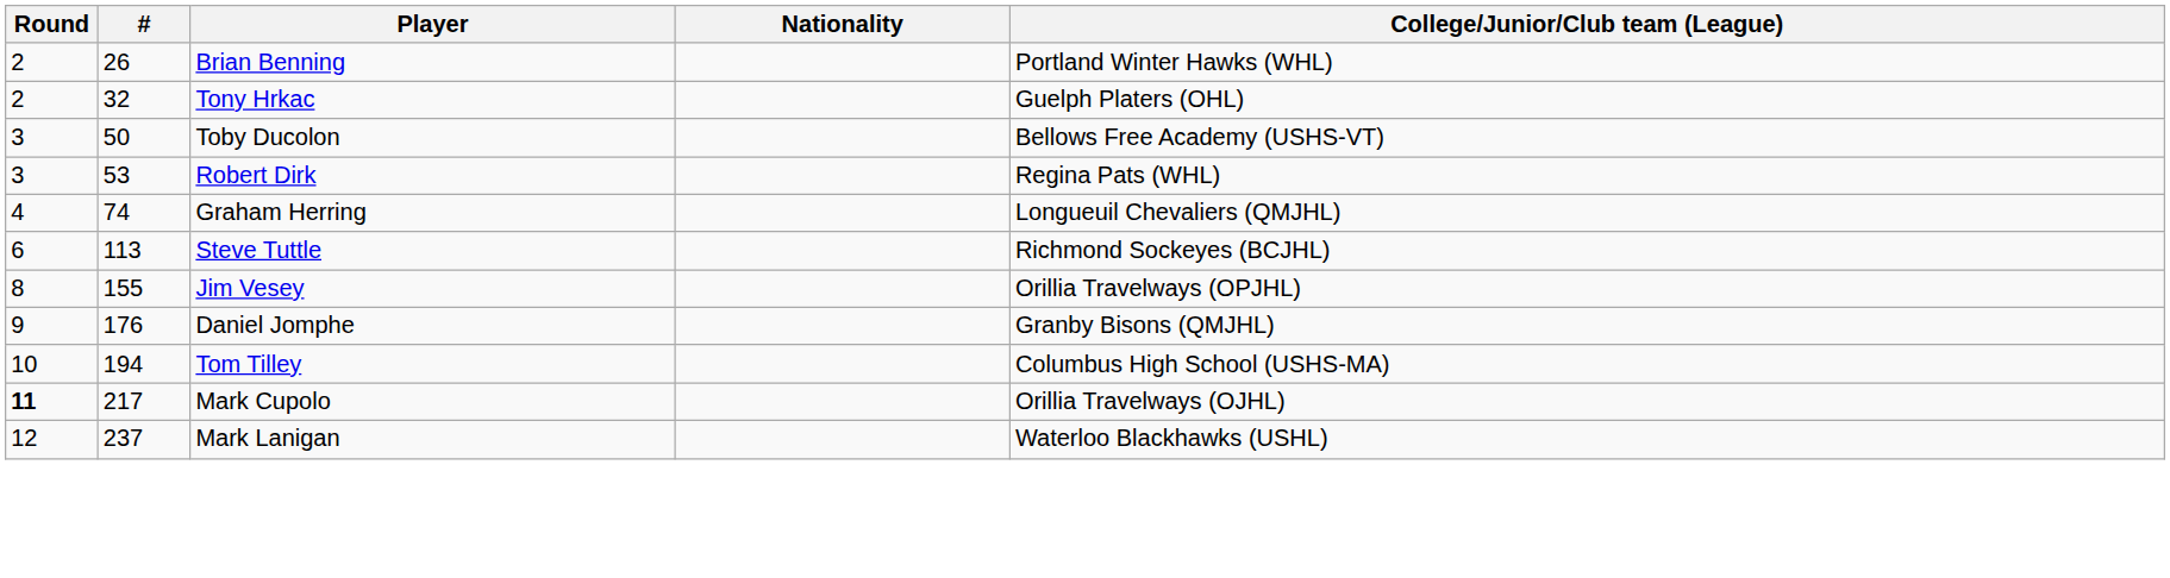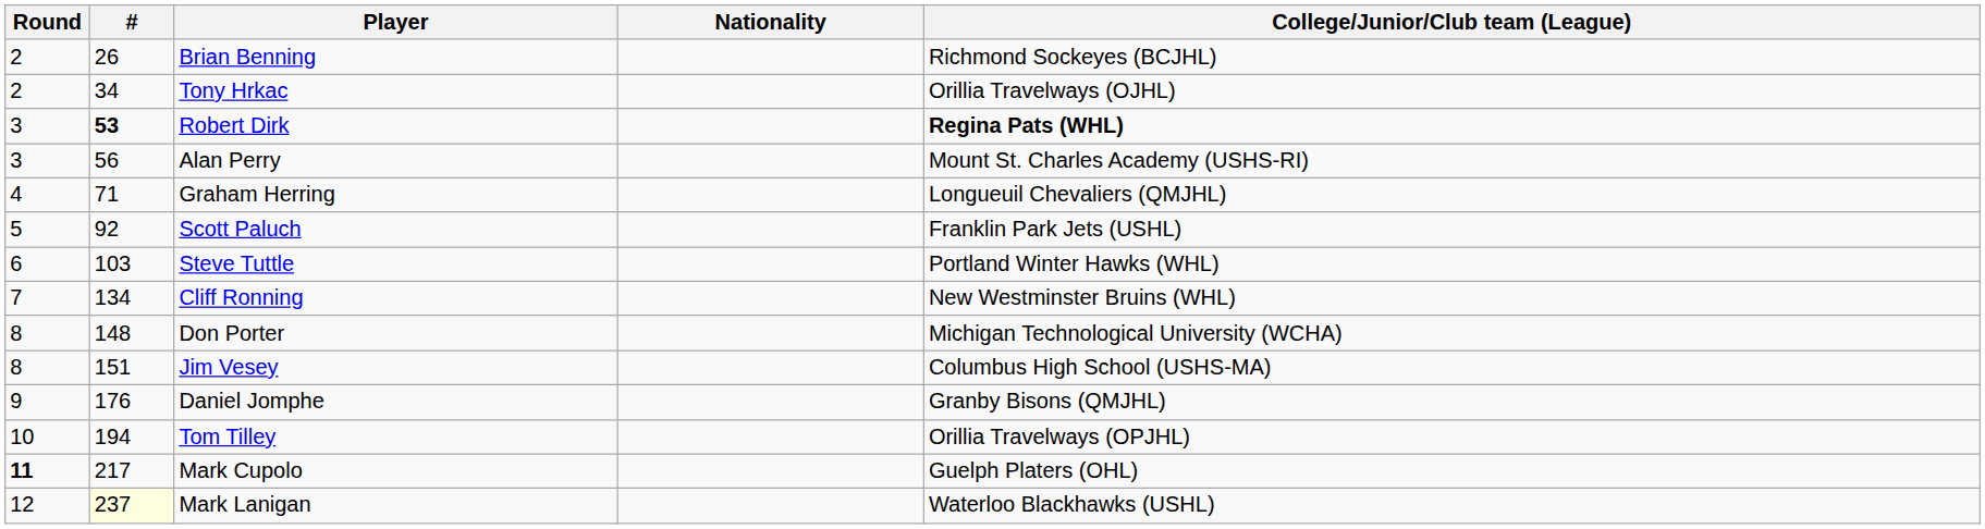 <table class="wikitable">
 <tr align="center">
 <th bgcolor="#DDDDFF" width="4.0%">Round</th>
 <th bgcolor="#DDDDFF" width="4.0%">#</th>
 <th bgcolor="#DDDDFF" width="21.0%">Player</th>
 <th bgcolor="#DDDDFF" width="14.5%">Nationality</th>
 <th bgcolor="#DDDDFF" width="50.0%">College/Junior/Club team (League)</th>
 </tr>
 <tr>
 <td>2</td>
 <td>26</td>
 <td><a href='#'>Brian Benning</a></td>
 <td></td>
-<td>Portland Winter Hawks (WHL)</td>
+<td>Richmond Sockeyes (BCJHL)</td>
 </tr>
 <tr>
 <td>2</td>
-<td>32</td>
+<td>34</td>
 <td><a href='#'>Tony Hrkac</a></td>
 <td></td>
-<td>Guelph Platers (OHL)</td>
+<td>Orillia Travelways (OJHL)</td>
 </tr>
 <tr>
 <td>3</td>
-<td>50</td>
-<td>Toby Ducolon</td>
+<td><strong>53</strong></td>
+<td><a href='#'>Robert Dirk</a></td>
 <td></td>
-<td>Bellows Free Academy (USHS-VT)</td>
+<td><strong>Regina Pats (WHL)</strong></td>
 </tr>
 <tr>
 <td>3</td>
-<td>53</td>
-<td><a href='#'>Robert Dirk</a></td>
+<td>56</td>
+<td>Alan Perry</td>
 <td></td>
-<td>Regina Pats (WHL)</td>
+<td>Mount St. Charles Academy (USHS-RI)</td>
 </tr>
 <tr>
 <td>4</td>
-<td>74</td>
+<td>71</td>
 <td>Graham Herring</td>
 <td></td>
 <td>Longueuil Chevaliers (QMJHL)</td>
 </tr>
 <tr>
+<td>5</td>
+<td>92</td>
+<td><a href='#'>Scott Paluch</a></td>
+<td></td>
+<td>Franklin Park Jets (USHL)</td>
+</tr>
+<tr>
 <td>6</td>
-<td>113</td>
+<td>103</td>
 <td><a href='#'>Steve Tuttle</a></td>
 <td></td>
-<td>Richmond Sockeyes (BCJHL)</td>
+<td>Portland Winter Hawks (WHL)</td>
+</tr>
+<tr>
+<td>7</td>
+<td>134</td>
+<td><a href='#'>Cliff Ronning</a></td>
+<td></td>
+<td>New Westminster Bruins (WHL)</td>
 </tr>
 <tr>
 <td>8</td>
-<td>155</td>
+<td>148</td>
+<td>Don Porter</td>
+<td></td>
+<td>Michigan Technological University (WCHA)</td>
+</tr>
+<tr>
+<td>8</td>
+<td>151</td>
 <td><a href='#'>Jim Vesey</a></td>
 <td></td>
-<td>Orillia Travelways (OPJHL)</td>
+<td>Columbus High School (USHS-MA)</td>
 </tr>
 <tr>
 <td>9</td>
 <td>176</td>
 <td>Daniel Jomphe</td>
 <td></td>
 <td>Granby Bisons (QMJHL)</td>
 </tr>
 <tr>
 <td>10</td>
 <td>194</td>
 <td><a href='#'>Tom Tilley</a></td>
 <td></td>
-<td>Columbus High School (USHS-MA)</td>
+<td>Orillia Travelways (OPJHL)</td>
 </tr>
 <tr>
 <td><strong>11</strong></td>
 <td>217</td>
 <td>Mark Cupolo</td>
 <td></td>
-<td>Orillia Travelways (OJHL)</td>
+<td>Guelph Platers (OHL)</td>
 </tr>
 <tr>
 <td>12</td>
-<td>237</td>
+<td style="background: lightyellow;">237</td>
 <td>Mark Lanigan</td>
 <td></td>
 <td>Waterloo Blackhawks (USHL)</td>
 </tr>
 </table>
